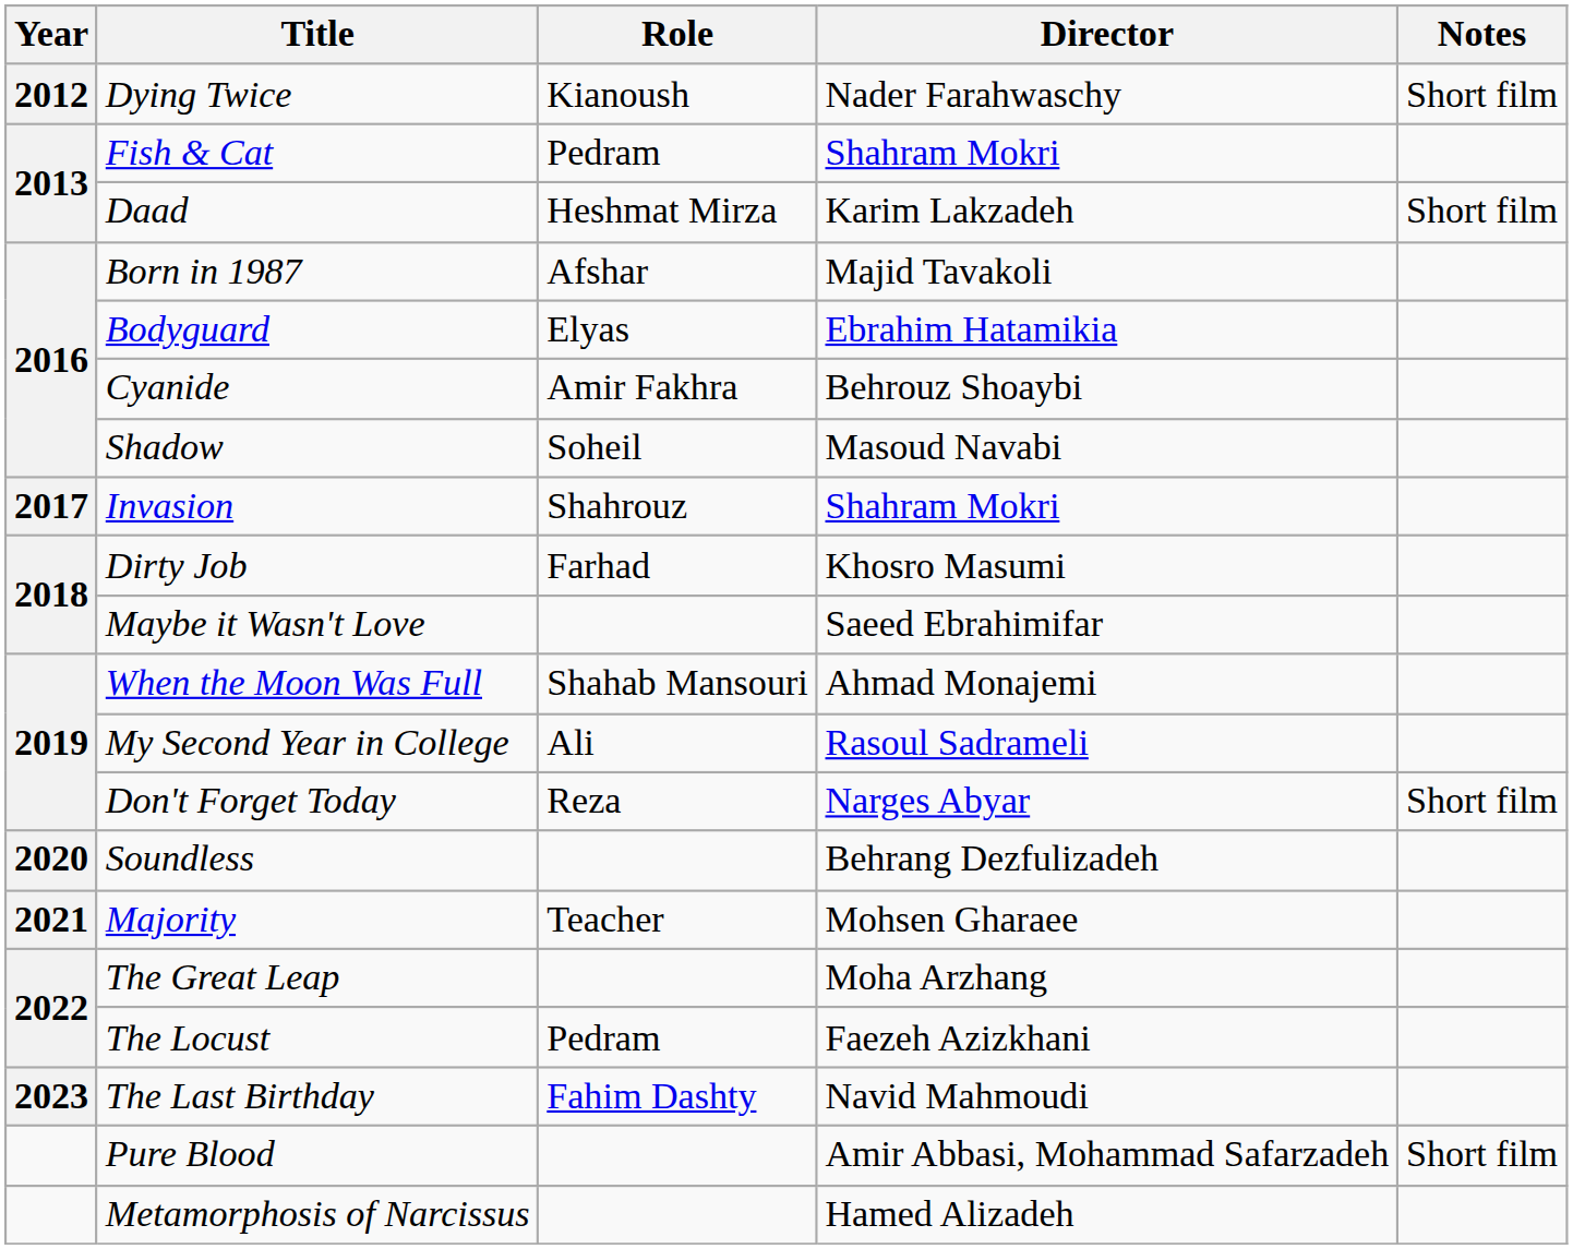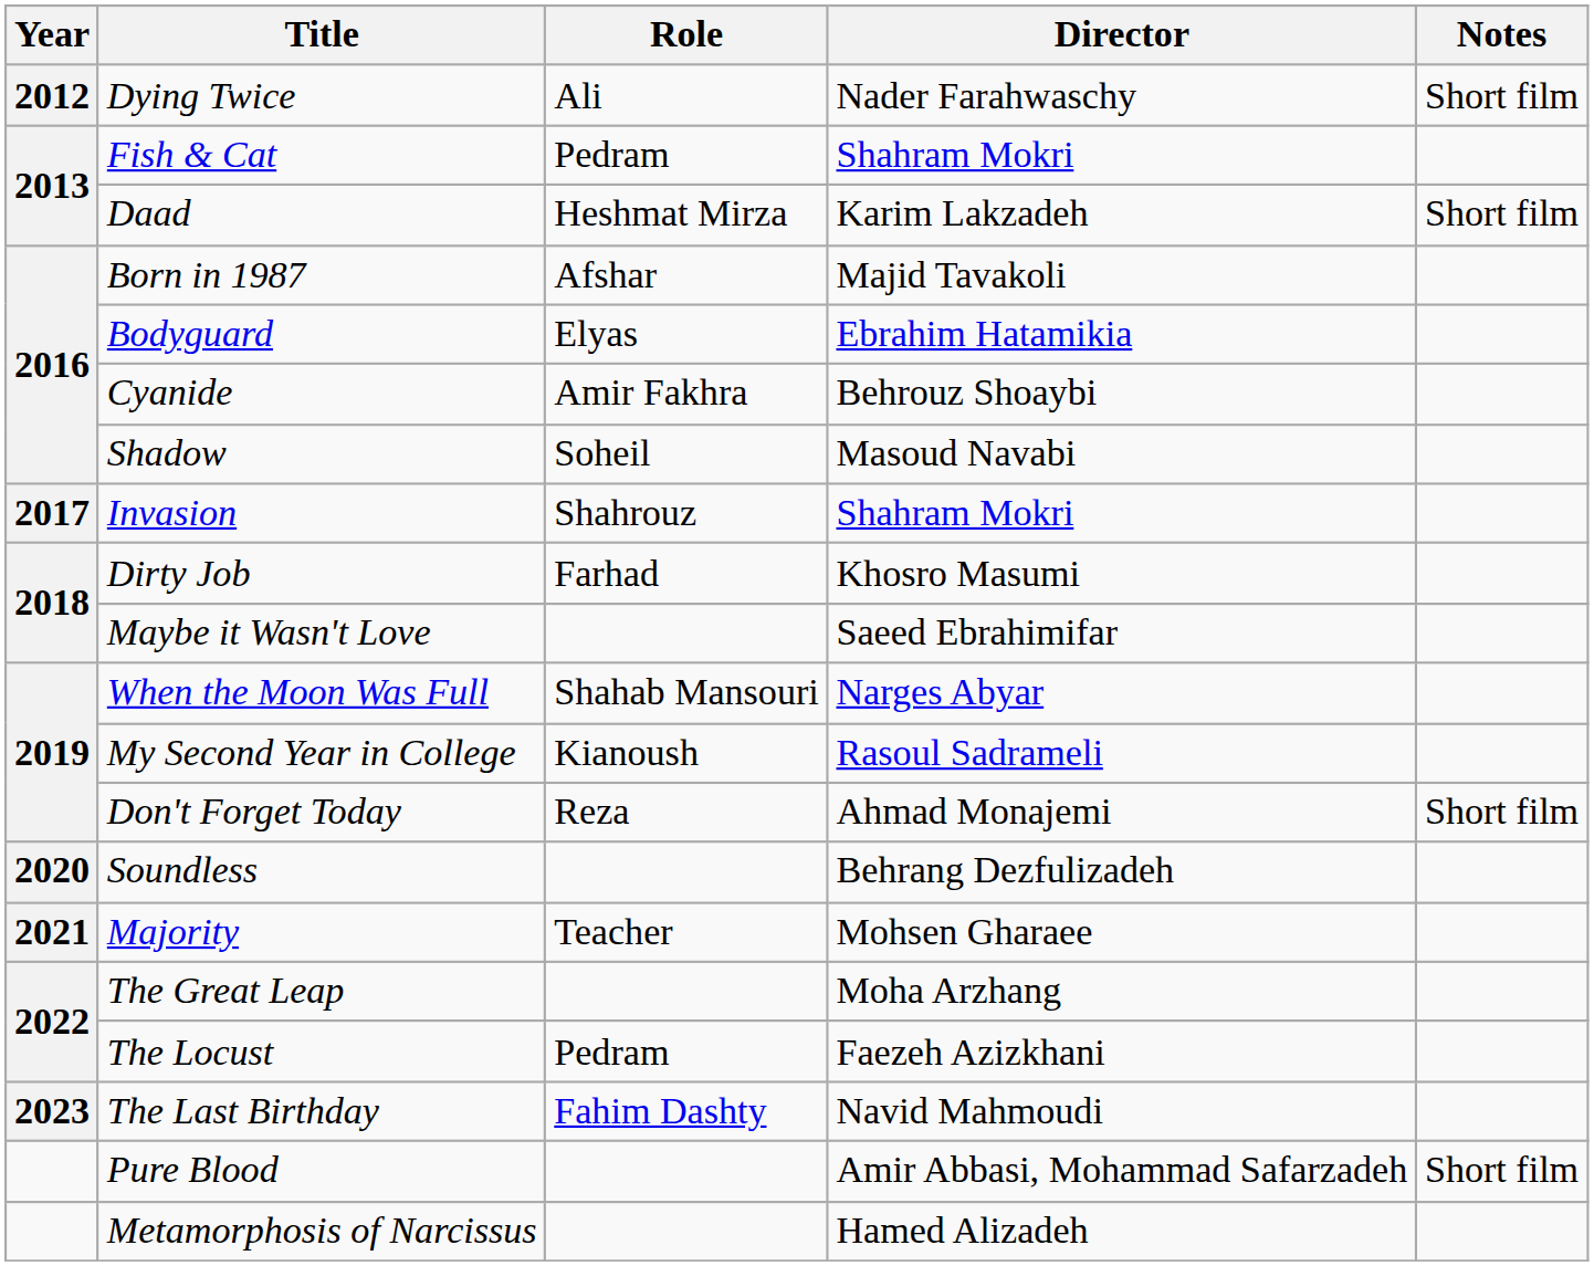 <table class="wikitable plainrowheaders sortable"  style=font-size:100%>
 <tr>
 <th scope="col">Year</th>
 <th scope="col">Title</th>
 <th scope="col">Role</th>
 <th scope="col">Director</th>
 <th scope="col" class="unsortable">Notes</th>
 </tr>
 <tr>
 <th scope=row>2012</th>
 <td><em>Dying Twice</em></td>
-<td>Kianoush</td>
+<td>Ali</td>
 <td>Nader Farahwaschy</td>
 <td>Short film</td>
 </tr>
 <tr>
 <th scope=row rowspan="2">2013</th>
 <td><em><a href='#'>Fish & Cat</a></em></td>
 <td>Pedram</td>
 <td><a href='#'>Shahram Mokri</a></td>
 <td></td>
 </tr>
 <tr>
 <td><em>Daad</em></td>
 <td>Heshmat Mirza</td>
 <td>Karim Lakzadeh</td>
 <td>Short film</td>
 </tr>
 <tr>
 <th scope=row rowspan="4">2016</th>
 <td><em>Born in 1987</em></td>
 <td>Afshar</td>
 <td>Majid Tavakoli</td>
 <td></td>
 </tr>
 <tr>
 <td><em><a href='#'>Bodyguard</a></em></td>
 <td>Elyas</td>
 <td><a href='#'>Ebrahim Hatamikia</a></td>
 <td></td>
 </tr>
 <tr>
 <td><em>Cyanide</em></td>
 <td>Amir Fakhra</td>
 <td>Behrouz Shoaybi</td>
 <td></td>
 </tr>
 <tr>
 <td><em>Shadow</em></td>
 <td>Soheil</td>
 <td>Masoud Navabi</td>
 <td></td>
 </tr>
 <tr>
 <th scope=row>2017</th>
 <td><em><a href='#'>Invasion</a></em></td>
 <td>Shahrouz</td>
 <td><a href='#'>Shahram Mokri</a></td>
 <td></td>
 </tr>
 <tr>
 <th scope=row rowspan="2">2018</th>
 <td><em>Dirty Job</em></td>
 <td>Farhad</td>
 <td>Khosro Masumi</td>
 <td></td>
 </tr>
 <tr>
 <td><em>Maybe it Wasn't Love</em></td>
 <td></td>
 <td>Saeed Ebrahimifar</td>
 <td></td>
 </tr>
 <tr>
 <th scope=row rowspan="3">2019</th>
 <td><em><a href='#'>When the Moon Was Full</a></em></td>
 <td>Shahab Mansouri</td>
-<td>Ahmad Monajemi</td>
+<td><a href='#'>Narges Abyar</a></td>
 <td></td>
 </tr>
 <tr>
 <td><em>My Second Year in College</em></td>
-<td>Ali</td>
+<td>Kianoush</td>
 <td><a href='#'>Rasoul Sadrameli</a></td>
 <td></td>
 </tr>
 <tr>
 <td><em>Don't Forget Today</em></td>
 <td>Reza</td>
-<td><a href='#'>Narges Abyar</a></td>
+<td>Ahmad Monajemi</td>
 <td>Short film</td>
 </tr>
 <tr>
 <th scope=row>2020</th>
 <td><em>Soundless</em></td>
 <td></td>
 <td>Behrang Dezfulizadeh</td>
 <td></td>
 </tr>
 <tr>
 <th scope=row>2021</th>
 <td><em><a href='#'>Majority</a></em></td>
 <td>Teacher</td>
 <td>Mohsen Gharaee</td>
 <td></td>
 </tr>
 <tr>
 <th scope=row rowspan="2">2022</th>
 <td><em>The Great Leap</em></td>
 <td></td>
 <td>Moha Arzhang</td>
 <td></td>
 </tr>
 <tr>
 <td><em>The Locust</em></td>
 <td>Pedram</td>
 <td>Faezeh Azizkhani</td>
 <td></td>
 </tr>
 <tr>
 <th scope=row>2023</th>
 <td><em>The Last Birthday</em></td>
 <td><a href='#'>Fahim Dashty</a></td>
 <td>Navid Mahmoudi</td>
 <td></td>
 </tr>
 <tr>
 <td></td>
 <td><em>Pure Blood</em></td>
 <td></td>
 <td>Amir Abbasi, Mohammad Safarzadeh</td>
 <td>Short film</td>
 </tr>
 <tr>
 <td></td>
 <td><em>Metamorphosis of Narcissus</em></td>
 <td></td>
 <td>Hamed Alizadeh</td>
 <td></td>
 </tr>
 </table>
